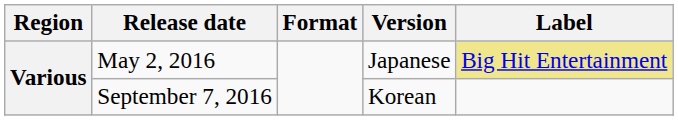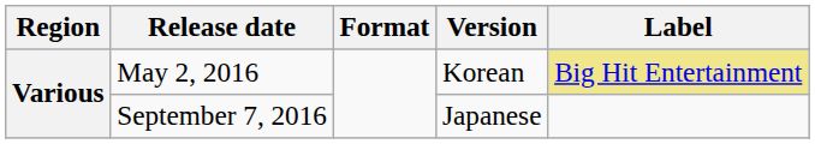 <table class="wikitable plainrowheaders">
 <tr>
 <th style="text-align:center;">Region</th>
 <th style="text-align:center;">Release date</th>
 <th style="text-align:center;">Format</th>
 <th style="text-align:center;">Version</th>
 <th style="text-align:center;">Label</th>
 </tr>
 <tr>
 <th rowspan="2" scope="row">Various</th>
 <td>May 2, 2016</td>
 <td rowspan="2"></td>
-<td>Japanese</td>
+<td>Korean</td>
 <td style="background: khaki;"><a href='#'>Big Hit Entertainment</a></td>
 </tr>
 <tr>
 <td>September 7, 2016</td>
-<td>Korean</td>
+<td>Japanese</td>
 <td></td>
 </tr>
 </table>
